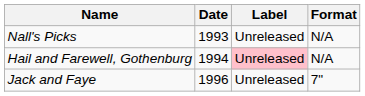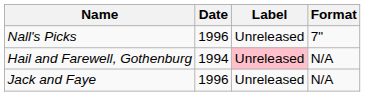 <table class="wikitable">
 <tr>
 <th>Name</th>
 <th>Date</th>
 <th>Label</th>
 <th>Format</th>
 </tr>
 <tr>
 <td><em>Nall's Picks</em></td>
-<td>1993</td>
+<td>1996</td>
 <td>Unreleased</td>
-<td>N/A</td>
+<td>7"</td>
 </tr>
 <tr>
 <td><em>Hail and Farewell, Gothenburg</em></td>
 <td>1994</td>
 <td style="background: pink;">Unreleased</td>
 <td>N/A</td>
 </tr>
 <tr>
 <td><em>Jack and Faye</em></td>
 <td>1996</td>
 <td>Unreleased</td>
-<td>7"</td>
+<td>N/A</td>
 </tr>
 </table>
